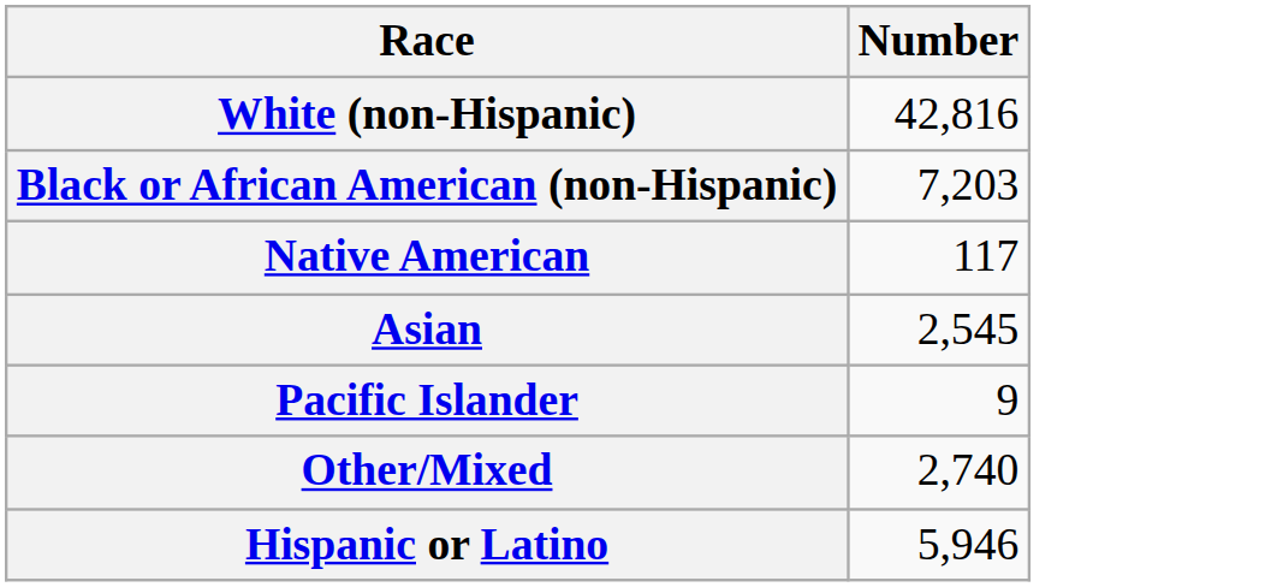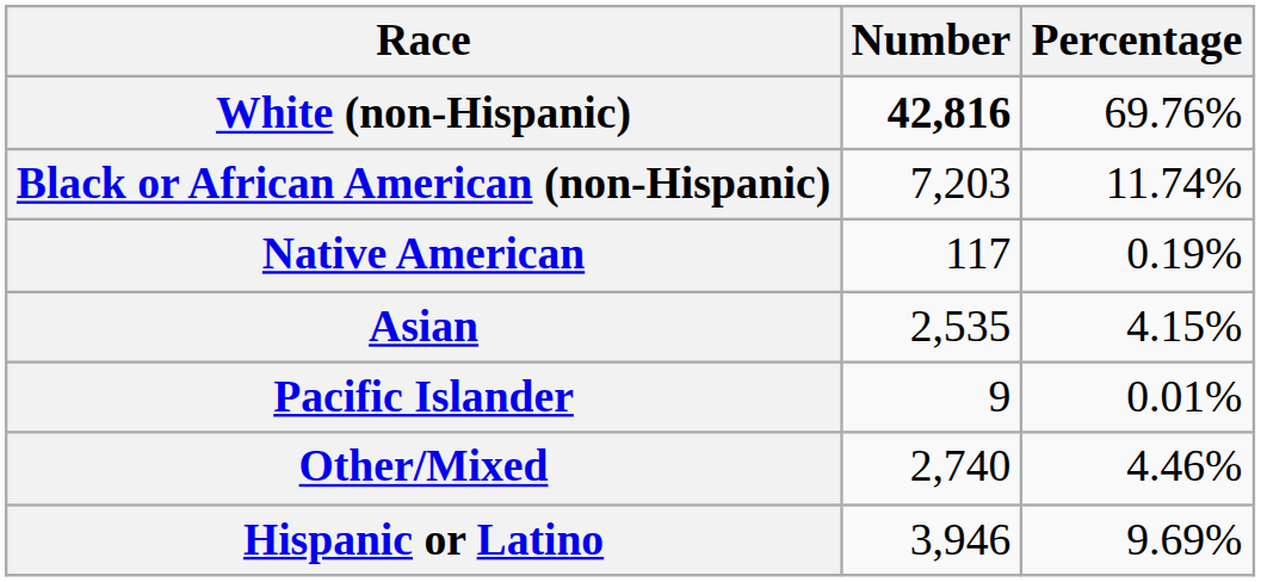 <table class="wikitable" style="text-align:right">
 <tr>
 <th scope="col">Race</th>
 <th scope="col">Number</th>
+<th scope="col">Percentage</th>
 </tr>
 <tr>
 <th scope="row"><a href='#'>White</a> (non-Hispanic)</th>
-<td>42,816</td>
+<td><strong>42,816</strong></td>
+<td>69.76%</td>
 </tr>
 <tr>
 <th scope="row"><a href='#'>Black or African American</a> (non-Hispanic)</th>
 <td>7,203</td>
+<td>11.74%</td>
 </tr>
 <tr>
 <th scope="row"><a href='#'>Native American</a></th>
 <td>117</td>
+<td>0.19%</td>
 </tr>
 <tr>
 <th scope="row"><a href='#'>Asian</a></th>
-<td>2,545</td>
+<td>2,535</td>
+<td>4.15%</td>
 </tr>
 <tr>
 <th scope="row"><a href='#'>Pacific Islander</a></th>
 <td>9</td>
+<td>0.01%</td>
 </tr>
 <tr>
 <th scope="row"><a href='#'>Other/Mixed</a></th>
 <td>2,740</td>
+<td>4.46%</td>
 </tr>
 <tr>
 <th scope="row"><a href='#'>Hispanic</a> or <a href='#'>Latino</a></th>
-<td>5,946</td>
+<td>3,946</td>
+<td>9.69%</td>
 </tr>
 </table>
